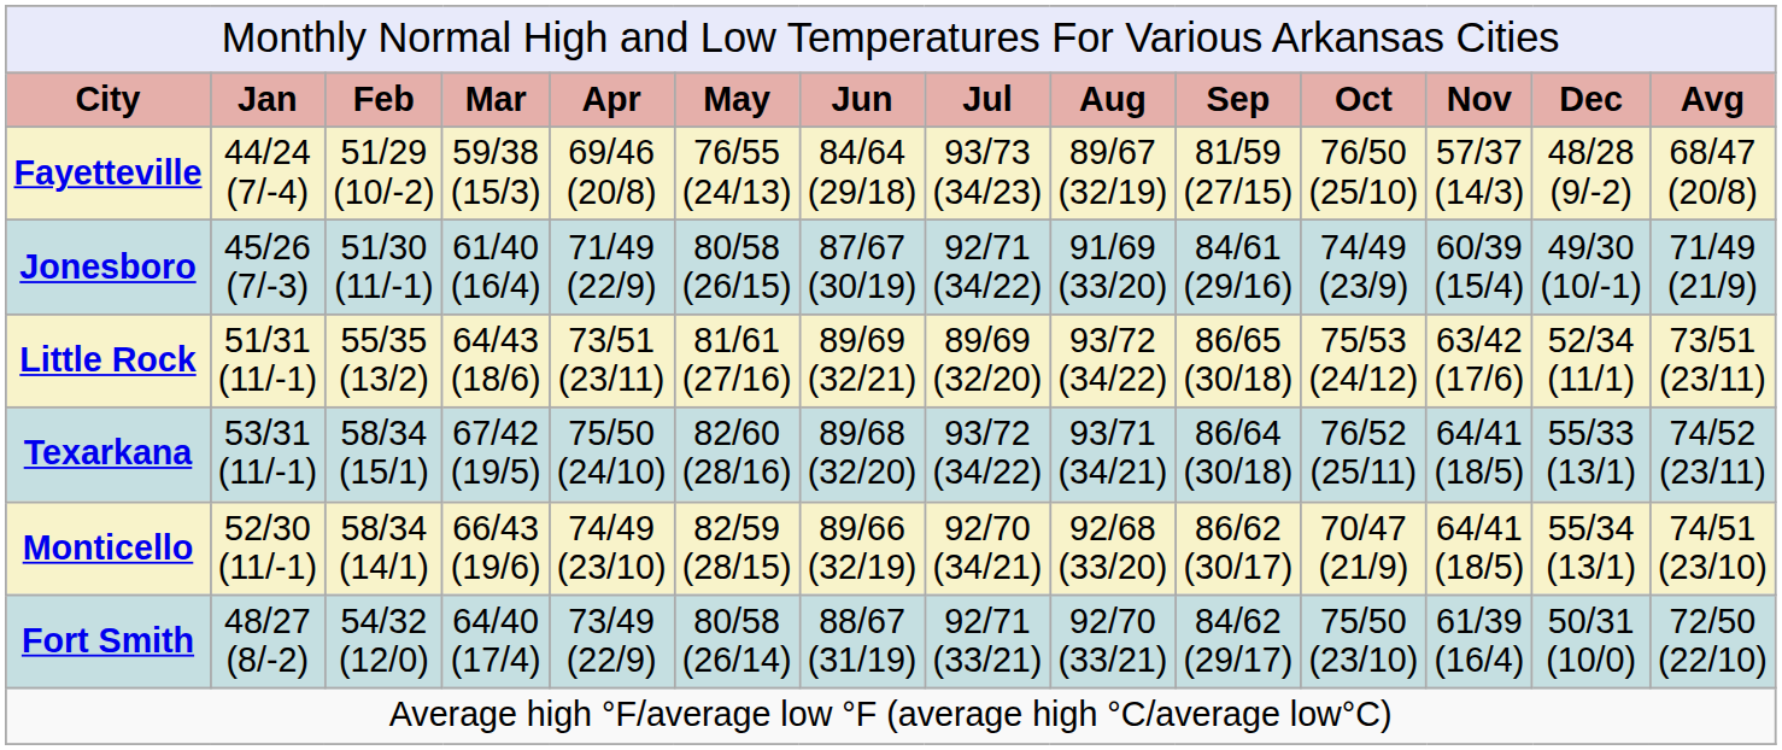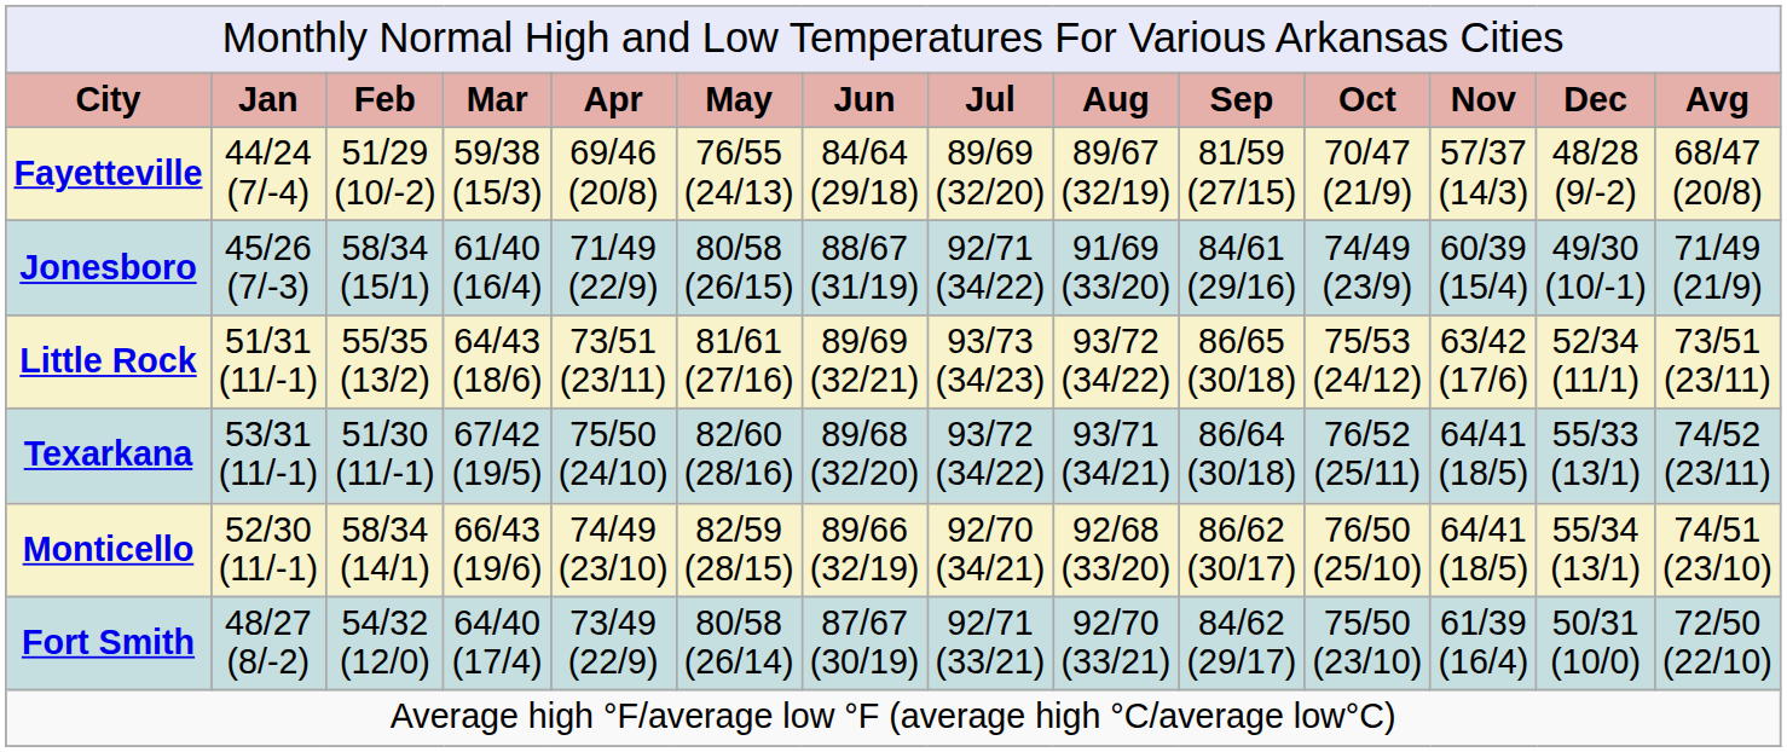 <table class="wikitable" "text-align:center;font-size:90%;"|>
 <tr>
 <td colspan="14" style="text-align:center;font-size:120%;background:#E8EAFA;">Monthly Normal High and Low Temperatures For Various Arkansas Cities</td>
 </tr>
 <tr>
 <th style="background:#e5afaa; color:Black; height:17px;">City</th>
 <th style="background:#e5afaa; color:Black; height:17px;">Jan</th>
 <th style="background:#e5afaa; color:Black; height:17px;">Feb</th>
 <th style="background:#e5afaa; color:Black; height:17px;">Mar</th>
 <th style="background:#e5afaa; color:Black; height:17px;">Apr</th>
 <th style="background:#e5afaa; color:Black; height:17px;">May</th>
 <th style="background:#e5afaa; color:Black; height:17px;">Jun</th>
 <th style="background:#e5afaa; color:Black; height:17px;">Jul</th>
 <th style="background:#e5afaa; color:Black; height:17px;">Aug</th>
 <th style="background:#e5afaa; color:Black; height:17px;">Sep</th>
 <th style="background:#e5afaa; color:Black; height:17px;">Oct</th>
 <th style="background:#e5afaa; color:Black; height:17px;">Nov</th>
 <th style="background:#e5afaa; color:Black; height:17px;">Dec</th>
 <th style="background:#e5afaa; color:Black; height:17px;">Avg</th>
 </tr>
 <tr>
 <th style="background:#f8f3ca; color:Black; height:16px;"><a href='#'>Fayetteville</a></th>
 <td style="text-align:center; background:#f8f3ca; color:Black;">44/24<br>(7/-4)</td>
 <td style="text-align:center; background:#f8f3ca; color:Black;">51/29<br>(10/-2)</td>
 <td style="text-align:center; background:#f8f3ca; color:Black;">59/38<br>(15/3)</td>
 <td style="text-align:center; background:#f8f3ca; color:Black;">69/46<br>(20/8)</td>
 <td style="text-align:center; background:#f8f3ca; color:Black;">76/55<br>(24/13)</td>
 <td style="text-align:center; background:#f8f3ca; color:Black;">84/64<br>(29/18)</td>
-<td style="text-align:center; background:#f8f3ca; color:Black;">93/73<br>(34/23)</td>
+<td style="text-align:center; background:#f8f3ca; color:Black;">89/69<br>(32/20)</td>
 <td style="text-align:center; background:#f8f3ca; color:Black;">89/67<br>(32/19)</td>
 <td style="text-align:center; background:#f8f3ca; color:Black;">81/59<br>(27/15)</td>
-<td style="text-align:center; background:#f8f3ca; color:Black;">76/50<br>(25/10)</td>
+<td style="text-align:center; background:#f8f3ca; color:Black;">70/47<br>(21/9)</td>
 <td style="text-align:center; background:#f8f3ca; color:Black;">57/37<br>(14/3)</td>
 <td style="text-align:center; background:#f8f3ca; color:Black;">48/28<br>(9/-2)</td>
 <td style="text-align:center; background:#f8f3ca; color:Black;">68/47<br>(20/8)</td>
 </tr>
 <tr>
 <th style="background:#c5dfe1; color:Black; height:16px;"><a href='#'>Jonesboro</a></th>
 <td style="text-align:center; background:#c5dfe1; color:Black;">45/26<br>(7/-3)</td>
-<td style="text-align:center; background:#c5dfe1; color:Black;">51/30<br>(11/-1)</td>
+<td style="text-align:center; background:#c5dfe1; color:Black;">58/34<br>(15/1)</td>
 <td style="text-align:center; background:#c5dfe1; color:Black;">61/40<br>(16/4)</td>
 <td style="text-align:center; background:#c5dfe1; color:Black;">71/49<br>(22/9)</td>
 <td style="text-align:center; background:#c5dfe1; color:Black;">80/58<br>(26/15)</td>
-<td style="text-align:center; background:#c5dfe1; color:Black;">87/67<br>(30/19)</td>
+<td style="text-align:center; background:#c5dfe1; color:Black;">88/67<br>(31/19)</td>
 <td style="text-align:center; background:#c5dfe1; color:Black;">92/71<br>(34/22)</td>
 <td style="text-align:center; background:#c5dfe1; color:Black;">91/69<br>(33/20)</td>
 <td style="text-align:center; background:#c5dfe1; color:Black;">84/61<br>(29/16)</td>
 <td style="text-align:center; background:#c5dfe1; color:Black;">74/49<br>(23/9)</td>
 <td style="text-align:center; background:#c5dfe1; color:Black;">60/39<br>(15/4)</td>
 <td style="text-align:center; background:#c5dfe1; color:Black;">49/30<br>(10/-1)</td>
 <td style="text-align:center; background:#c5dfe1; color:Black;">71/49<br>(21/9)</td>
 </tr>
 <tr>
 <th style="background:#f8f3ca; color:Black; height:16px;"><a href='#'>Little Rock</a></th>
 <td style="text-align:center; background:#f8f3ca; color:Black;">51/31<br>(11/-1)</td>
 <td style="text-align:center; background:#f8f3ca; color:Black;">55/35<br>(13/2)</td>
 <td style="text-align:center; background:#f8f3ca; color:Black;">64/43<br>(18/6)</td>
 <td style="text-align:center; background:#f8f3ca; color:Black;">73/51<br>(23/11)</td>
 <td style="text-align:center; background:#f8f3ca; color:Black;">81/61<br>(27/16)</td>
 <td style="text-align:center; background:#f8f3ca; color:Black;">89/69<br>(32/21)</td>
-<td style="text-align:center; background:#f8f3ca; color:Black;">89/69<br>(32/20)</td>
+<td style="text-align:center; background:#f8f3ca; color:Black;">93/73<br>(34/23)</td>
 <td style="text-align:center; background:#f8f3ca; color:Black;">93/72<br>(34/22)</td>
 <td style="text-align:center; background:#f8f3ca; color:Black;">86/65<br>(30/18)</td>
 <td style="text-align:center; background:#f8f3ca; color:Black;">75/53<br>(24/12)</td>
 <td style="text-align:center; background:#f8f3ca; color:Black;">63/42<br>(17/6)</td>
 <td style="text-align:center; background:#f8f3ca; color:Black;">52/34<br>(11/1)</td>
 <td style="text-align:center; background:#f8f3ca; color:Black;">73/51<br>(23/11)</td>
 </tr>
 <tr>
 <th style="background:#c5dfe1; color:Black; height:16px;"><a href='#'>Texarkana</a></th>
 <td style="text-align:center; background:#c5dfe1; color:Black;">53/31<br>(11/-1)</td>
-<td style="text-align:center; background:#c5dfe1; color:Black;">58/34<br>(15/1)</td>
+<td style="text-align:center; background:#c5dfe1; color:Black;">51/30<br>(11/-1)</td>
 <td style="text-align:center; background:#c5dfe1; color:Black;">67/42<br>(19/5)</td>
 <td style="text-align:center; background:#c5dfe1; color:Black;">75/50<br>(24/10)</td>
 <td style="text-align:center; background:#c5dfe1; color:Black;">82/60<br>(28/16)</td>
 <td style="text-align:center; background:#c5dfe1; color:Black;">89/68<br>(32/20)</td>
 <td style="text-align:center; background:#c5dfe1; color:Black;">93/72<br>(34/22)</td>
 <td style="text-align:center; background:#c5dfe1; color:Black;">93/71<br>(34/21)</td>
 <td style="text-align:center; background:#c5dfe1; color:Black;">86/64<br>(30/18)</td>
 <td style="text-align:center; background:#c5dfe1; color:Black;">76/52<br>(25/11)</td>
 <td style="text-align:center; background:#c5dfe1; color:Black;">64/41<br>(18/5)</td>
 <td style="text-align:center; background:#c5dfe1; color:Black;">55/33<br>(13/1)</td>
 <td style="text-align:center; background:#c5dfe1; color:Black;">74/52<br>(23/11)</td>
 </tr>
 <tr>
 <th style="background:#f8f3ca; color:Black; height:16px;"><a href='#'>Monticello</a></th>
 <td style="text-align:center; background:#f8f3ca; color:Black;">52/30<br>(11/-1)</td>
 <td style="text-align:center; background:#f8f3ca; color:Black;">58/34<br>(14/1)</td>
 <td style="text-align:center; background:#f8f3ca; color:Black;">66/43<br>(19/6)</td>
 <td style="text-align:center; background:#f8f3ca; color:Black;">74/49<br>(23/10)</td>
 <td style="text-align:center; background:#f8f3ca; color:Black;">82/59<br>(28/15)</td>
 <td style="text-align:center; background:#f8f3ca; color:Black;">89/66<br>(32/19)</td>
 <td style="text-align:center; background:#f8f3ca; color:Black;">92/70<br>(34/21)</td>
 <td style="text-align:center; background:#f8f3ca; color:Black;">92/68<br>(33/20)</td>
 <td style="text-align:center; background:#f8f3ca; color:Black;">86/62<br>(30/17)</td>
-<td style="text-align:center; background:#f8f3ca; color:Black;">70/47<br>(21/9)</td>
+<td style="text-align:center; background:#f8f3ca; color:Black;">76/50<br>(25/10)</td>
 <td style="text-align:center; background:#f8f3ca; color:Black;">64/41<br>(18/5)</td>
 <td style="text-align:center; background:#f8f3ca; color:Black;">55/34<br>(13/1)</td>
 <td style="text-align:center; background:#f8f3ca; color:Black;">74/51<br>(23/10)</td>
 </tr>
 <tr>
 <th style="background:#c5dfe1; color:Black; height:16px;"><a href='#'>Fort Smith</a></th>
 <td style="text-align:center; background:#c5dfe1; color:Black;">48/27<br>(8/-2)</td>
 <td style="text-align:center; background:#c5dfe1; color:Black;">54/32<br>(12/0)</td>
 <td style="text-align:center; background:#c5dfe1; color:Black;">64/40<br>(17/4)</td>
 <td style="text-align:center; background:#c5dfe1; color:Black;">73/49<br>(22/9)</td>
 <td style="text-align:center; background:#c5dfe1; color:Black;">80/58<br>(26/14)</td>
-<td style="text-align:center; background:#c5dfe1; color:Black;">88/67<br>(31/19)</td>
+<td style="text-align:center; background:#c5dfe1; color:Black;">87/67<br>(30/19)</td>
 <td style="text-align:center; background:#c5dfe1; color:Black;">92/71<br>(33/21)</td>
 <td style="text-align:center; background:#c5dfe1; color:Black;">92/70<br>(33/21)</td>
 <td style="text-align:center; background:#c5dfe1; color:Black;">84/62<br>(29/17)</td>
 <td style="text-align:center; background:#c5dfe1; color:Black;">75/50<br>(23/10)</td>
 <td style="text-align:center; background:#c5dfe1; color:Black;">61/39<br>(16/4)</td>
 <td style="text-align:center; background:#c5dfe1; color:Black;">50/31<br>(10/0)</td>
 <td style="text-align:center; background:#c5dfe1; color:Black;">72/50<br>(22/10)</td>
 </tr>
 <tr>
 <td style="text-align:center;" colspan="14">Average high °F/average low °F (average high °C/average low°C)</td>
 </tr>
 </table>
